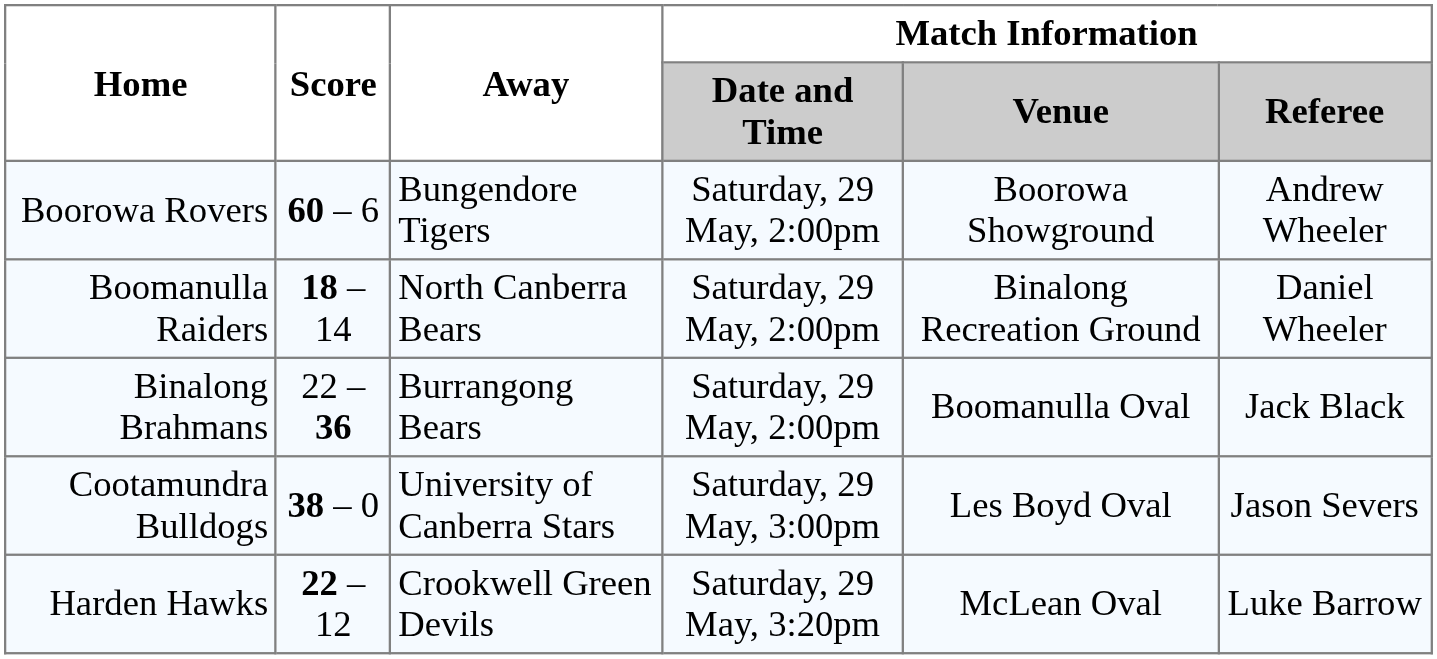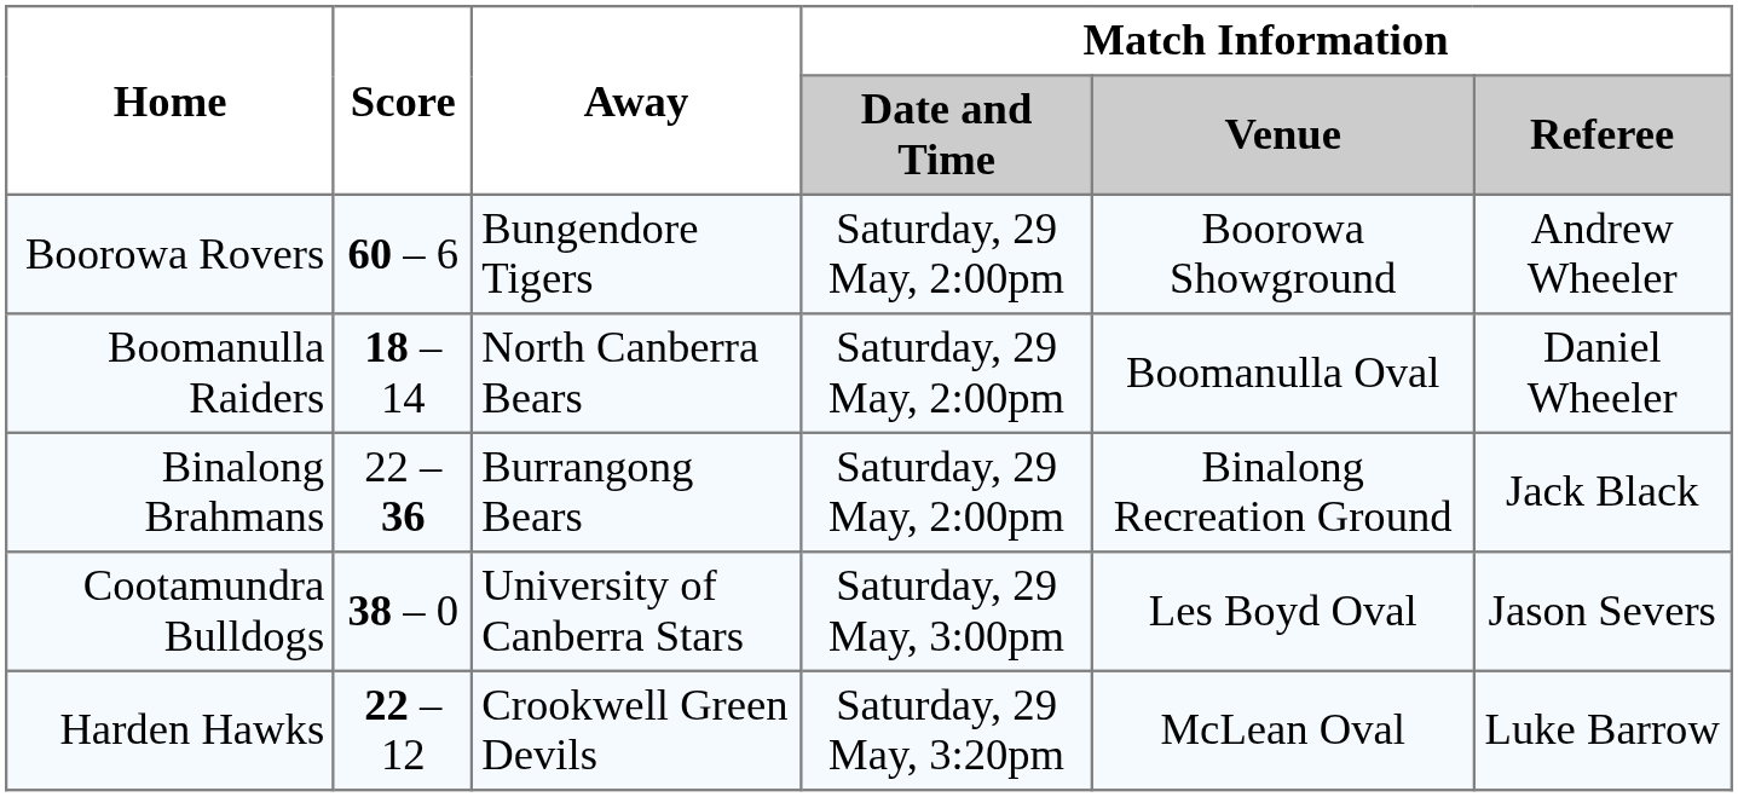 <table width="100%" cellspacing="0" cellpadding="3" border="1" style="border-collapse:collapse;  text-align:center;">
 <tr>
 <th rowspan="2" width="19%">Home</th>
 <th rowspan="2" width="8%">Score</th>
 <th rowspan="2" width="19%">Away</th>
 <th colspan="3">Match Information</th>
 </tr>
 <tr bgcolor="#CCCCCC">
 <th width="17%">Date and Time</th>
 <th width="22%">Venue</th>
 <th width="50%">Referee</th>
 </tr>
 <tr style="text-align:center; background:#f5faff;">
 <td align="right">Boorowa Rovers </td>
 <td><strong>60</strong> – 6</td>
 <td align="left"> Bungendore Tigers</td>
 <td>Saturday, 29 May, 2:00pm</td>
 <td>Boorowa Showground</td>
 <td>Andrew Wheeler</td>
 </tr>
 <tr style="text-align:center; background:#f5faff;">
 <td align="right">Boomanulla Raiders </td>
 <td><strong>18</strong> – 14</td>
 <td align="left"> North Canberra Bears</td>
 <td>Saturday, 29 May, 2:00pm</td>
-<td>Binalong Recreation Ground</td>
+<td>Boomanulla Oval</td>
 <td>Daniel Wheeler</td>
 </tr>
 <tr style="text-align:center; background:#f5faff;">
 <td align="right">Binalong Brahmans </td>
 <td>22 – <strong>36</strong></td>
 <td align="left"> Burrangong Bears</td>
 <td>Saturday, 29 May, 2:00pm</td>
-<td>Boomanulla Oval</td>
+<td>Binalong Recreation Ground</td>
 <td>Jack Black</td>
 </tr>
 <tr style="text-align:center; background:#f5faff;">
 <td align="right">Cootamundra Bulldogs </td>
 <td><strong>38</strong> – 0</td>
 <td align="left"> University of Canberra Stars</td>
 <td>Saturday, 29 May, 3:00pm</td>
 <td>Les Boyd Oval</td>
 <td>Jason Severs</td>
 </tr>
 <tr style="text-align:center; background:#f5faff;">
 <td align="right">Harden Hawks </td>
 <td><strong>22</strong> – 12</td>
 <td align="left"> Crookwell Green Devils</td>
 <td>Saturday, 29 May, 3:20pm</td>
 <td>McLean Oval</td>
 <td>Luke Barrow</td>
 </tr>
 </table>
